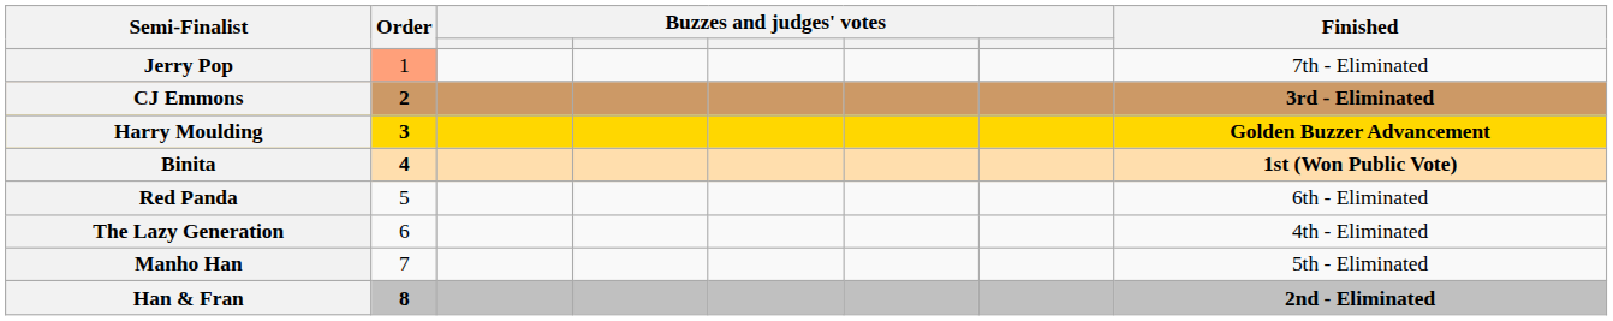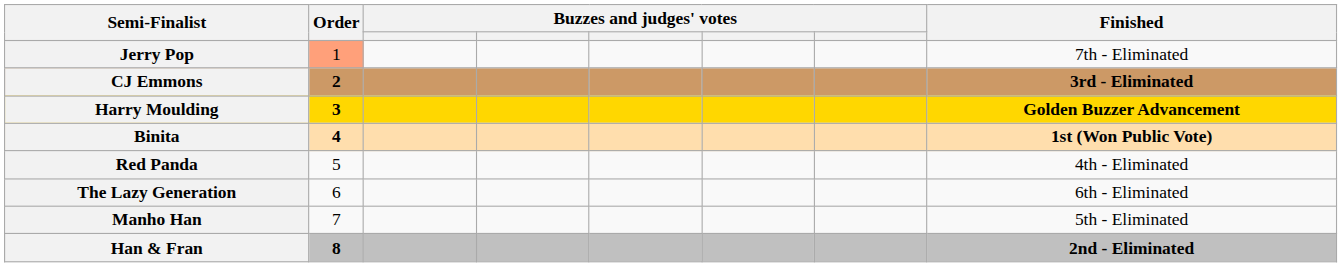 <table class="wikitable plainrowheaders sortable" style="text-align:center;">
 <tr>
 <th scope="col" rowspan="2" class="unsortable" style="width:17em;">Semi-Finalist</th>
 <th scope="col" rowspan="2" style="width:1em;">Order</th>
 <th colspan="5" scope="col" class="unsortable" style="width:24em;">Buzzes and judges' votes</th>
 <th scope="col" rowspan="2" style="width:23em;">Finished</th>
 </tr>
 <tr>
 <th scope="col" class="unsortable" style="width:6em;"></th>
 <th scope="col" class="unsortable" style="width:6em;"></th>
 <th scope="col" class="unsortable" style="width:6em;"></th>
 <th scope="col" class="unsortable" style="width:6em;"></th>
 <th scope="col" class="unsortable" style="width:6em;"></th>
 </tr>
 <tr>
 <th scope="row">Jerry Pop</th>
 <td style="background: lightsalmon;">1</td>
 <td style="text-align:center;"></td>
 <td style="text-align:center;"></td>
 <td style="text-align:center;"></td>
 <td style="text-align:center;"></td>
 <td style="text-align:center;"></td>
 <td>7th - Eliminated</td>
 </tr>
 <tr bgcolor=#c96>
 <th scope="row"><strong>CJ Emmons</strong></th>
 <td><strong>2</strong></td>
 <td style="text-align:center;"></td>
 <td style="text-align:center;"></td>
 <td style="text-align:center;"></td>
 <td style="text-align:center;"></td>
 <td style="text-align:center;"></td>
 <td><strong>3rd - Eliminated</strong></td>
 </tr>
 <tr bgcolor=gold>
 <th scope="row"><strong>Harry Moulding</strong></th>
 <td><strong>3</strong></td>
 <td style="text-align:center;"></td>
 <td style="text-align:center;"></td>
 <td style="text-align:center;"></td>
 <td style="text-align:center;"></td>
 <td style="text-align:center;"></td>
 <td><strong>Golden Buzzer Advancement</strong></td>
 </tr>
 <tr bgcolor=navajowhite>
 <th scope="row"><strong>Binita</strong></th>
 <td><strong>4</strong></td>
 <td style="text-align:center;"></td>
 <td style="text-align:center;"></td>
 <td style="text-align:center;"></td>
 <td style="text-align:center;"></td>
 <td style="text-align:center;"></td>
 <td><strong>1st (Won Public Vote)</strong></td>
 </tr>
 <tr>
 <th scope="row">Red Panda</th>
 <td>5</td>
 <td style="text-align:center;"></td>
 <td style="text-align:center;"></td>
 <td style="text-align:center;"></td>
 <td style="text-align:center;"></td>
 <td style="text-align:center;"></td>
-<td>6th - Eliminated</td>
+<td>4th - Eliminated</td>
 </tr>
 <tr>
 <th scope="row">The Lazy Generation</th>
 <td>6</td>
 <td style="text-align:center;"></td>
 <td style="text-align:center;"></td>
 <td style="text-align:center;"></td>
 <td style="text-align:center;"></td>
 <td style="text-align:center;"></td>
-<td>4th - Eliminated</td>
+<td>6th - Eliminated</td>
 </tr>
 <tr>
 <th scope="row">Manho Han</th>
 <td>7</td>
 <td style="text-align:center;"></td>
 <td style="text-align:center;"></td>
 <td style="text-align:center;"></td>
 <td style="text-align:center;"></td>
 <td style="text-align:center;"></td>
 <td>5th - Eliminated</td>
 </tr>
 <tr bgcolor=silver>
 <th scope="row"><strong>Han & Fran</strong></th>
 <td><strong>8</strong></td>
 <td style="text-align:center;"></td>
 <td style="text-align:center;"></td>
 <td style="text-align:center;"></td>
 <td style="text-align:center;"></td>
 <td style="text-align:center;"></td>
 <td><strong>2nd - Eliminated</strong></td>
 </tr>
 </table>
